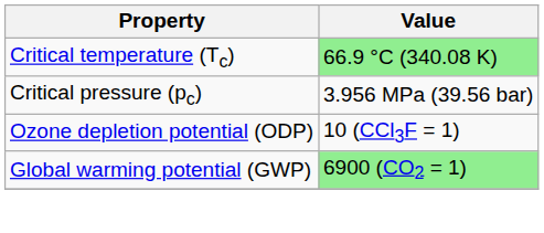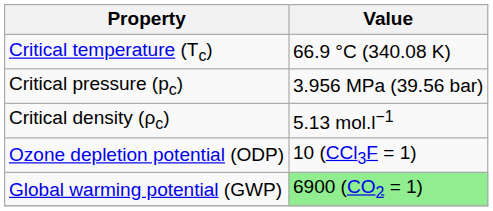 <table class="wikitable">
 <tr>
 <th>Property</th>
 <th>Value</th>
 </tr>
 <tr>
 <td><a href='#'>Critical temperature</a> (T<sub>c</sub>)</td>
-<td style="background: lightgreen;">66.9 °C (340.08 K)</td>
+<td>66.9 °C (340.08 K)</td>
 </tr>
 <tr>
 <td>Critical pressure (p<sub>c</sub>)</td>
 <td>3.956 MPa (39.56 bar)</td>
+</tr>
+<tr>
+<td>Critical density (ρ<sub>c</sub>)</td>
+<td>5.13 mol.l<sup>−1</sup></td>
 </tr>
 <tr>
 <td><a href='#'>Ozone depletion potential</a> (ODP)</td>
 <td>10 (<a href='#'>CCl<sub>3</sub>F</a> = 1)</td>
 </tr>
 <tr>
 <td><a href='#'>Global warming potential</a> (GWP)</td>
 <td style="background: lightgreen;">6900 (<a href='#'>CO<sub>2</sub></a> = 1)</td>
 </tr>
 <tr>
 </tr>
 </table>
